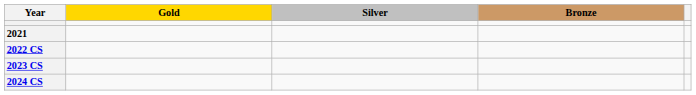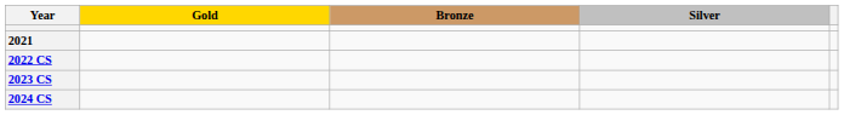 <table class="wikitable unsortable" style="text-align:left; width:85%">
 <tr>
 <th scope="col" style="text-align:center">Year</th>
 <td scope="col" style="text-align:center; width:30%; background:gold"><strong>Gold</strong></td>
+<td scope="col" style="text-align:center; width:30%; background:#c96"><strong>Bronze</strong></td>
 <td scope="col" style="text-align:center; width:30%; background:silver"><strong>Silver</strong></td>
-<td scope="col" style="text-align:center; width:30%; background:#c96"><strong>Bronze</strong></td>
 <th scope="col" style="text-align:center"></th>
 </tr>
 <tr>
 <th scope="row" style="text-align:left"></th>
 <td></td>
 <td></td>
 <td></td>
 <td></td>
 </tr>
 <tr>
 <th scope="row" style="text-align:left">2021</th>
 <td></td>
 <td></td>
 <td></td>
 <td></td>
 </tr>
 <tr>
 <th scope="row" style="text-align:left"><a href='#'>2022 CS</a></th>
 <td></td>
 <td></td>
 <td></td>
 <td></td>
 </tr>
 <tr>
 <th scope="row" style="text-align:left"><a href='#'>2023 CS</a></th>
 <td></td>
 <td></td>
 <td></td>
 <td></td>
 </tr>
 <tr>
 <th scope="row" style="text-align:left"><a href='#'>2024 CS</a></th>
 <td></td>
 <td></td>
 <td></td>
 <td></td>
 </tr>
 </table>
